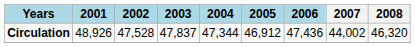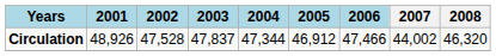 <table class="wikitable">
 <tr>
 <th style="background:lightblue">Years</th>
 <th style="background:lightblue">2001</th>
 <th style="background:lightblue">2002</th>
 <th style="background:lightblue">2003</th>
 <th style="background:lightblue">2004</th>
 <th style="background:lightblue">2005</th>
 <th style="background:lightblue">2006</th>
 <th>2007</th>
 <th>2008</th>
 </tr>
 <tr>
 <td><strong>Circulation</strong></td>
 <td>48,926</td>
 <td>47,528</td>
 <td>47,837</td>
 <td>47,344</td>
 <td>46,912</td>
-<td>47,436</td>
+<td>47,466</td>
 <td>44,002</td>
 <td>46,320</td>
 </tr>
 <tr>
 </tr>
 </table>
